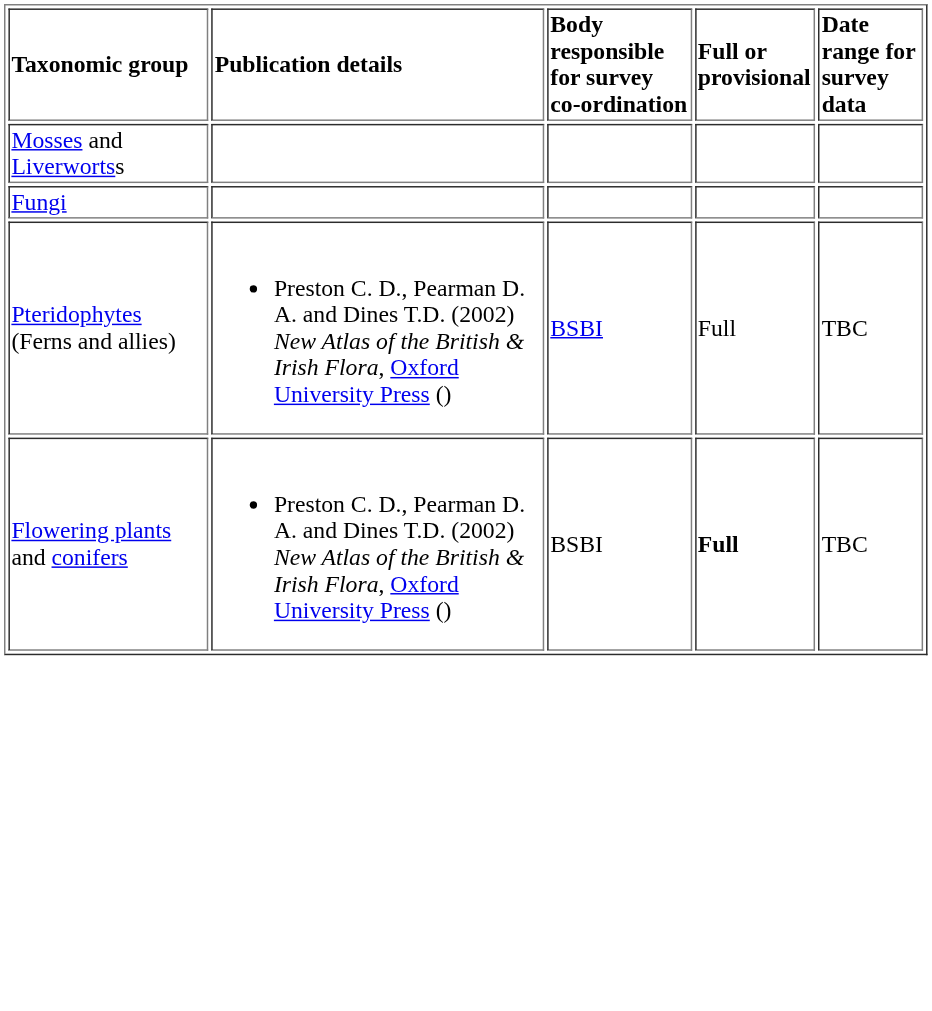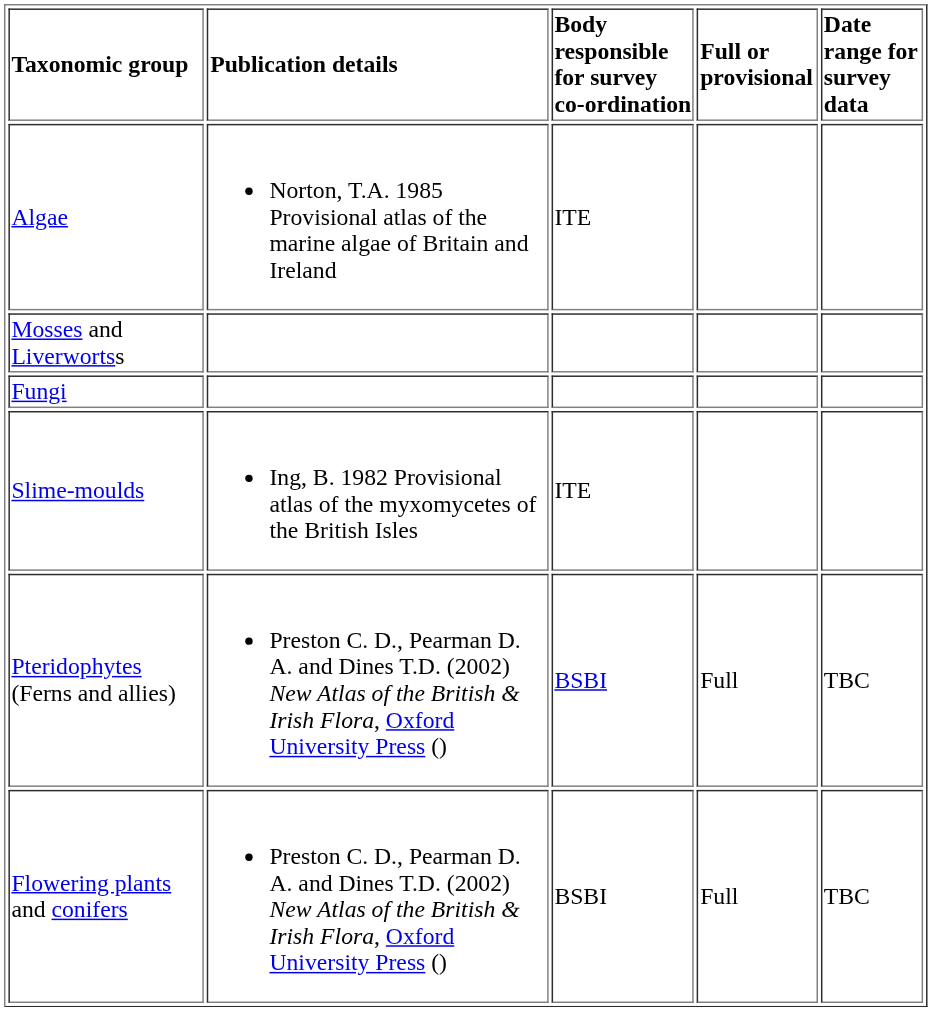 <table border="1">
 <tr>
 <td style="width:200px"><strong>Taxonomic group</strong></td>
 <td style="width:400px"><strong>Publication details</strong></td>
 <td style="width:120px"><strong>Body responsible for survey co-ordination</strong></td>
 <td style="width:80px"><strong>Full or provisional</strong></td>
 <td style="width:100px"><strong>Date range for survey data</strong></td>
+</tr>
+<tr>
+<td><a href='#'>Algae</a></td>
+<td><br><ul><li>Norton, T.A. 1985 Provisional atlas of the marine algae of Britain and Ireland</li></ul></td>
+<td>ITE</td>
+<td></td>
+<td></td>
 </tr>
 <tr>
 <td><a href='#'>Mosses</a> and <a href='#'>Liverworts</a>s</td>
 <td></td>
 <td></td>
 <td></td>
 <td></td>
 </tr>
 <tr>
 <td><a href='#'>Fungi</a></td>
 <td></td>
 <td></td>
 <td></td>
 <td></td>
 </tr>
 <tr>
+<td><a href='#'>Slime-moulds</a></td>
+<td><br><ul><li>Ing, B. 1982 Provisional atlas of the myxomycetes of the British Isles</li></ul></td>
+<td>ITE</td>
+<td></td>
+<td></td>
+</tr>
+<tr>
 <td><a href='#'>Pteridophytes</a> (Ferns and allies)</td>
 <td><br><ul><li>Preston C. D., Pearman D. A. and Dines T.D. (2002) <em>New Atlas of the British & Irish Flora</em>, <a href='#'>Oxford University Press</a> ()</li></ul></td>
 <td><a href='#'>BSBI</a></td>
 <td>Full</td>
 <td>TBC</td>
 </tr>
 <tr>
 <td><a href='#'>Flowering plants</a> and <a href='#'>conifers</a></td>
 <td><br><ul><li>Preston C. D., Pearman D. A. and Dines T.D. (2002) <em>New Atlas of the British & Irish Flora</em>, <a href='#'>Oxford University Press</a> ()</li></ul></td>
 <td>BSBI</td>
-<td><strong>Full</strong></td>
+<td>Full</td>
 <td>TBC</td>
 </tr>
 </table>
